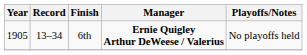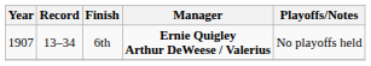 <table class="wikitable" style="text-align:center">
 <tr>
 <th>Year</th>
 <th>Record</th>
 <th>Finish</th>
 <th>Manager</th>
 <th>Playoffs/Notes</th>
 </tr>
 <tr>
-<td>1905</td>
+<td>1907</td>
 <td>13–34</td>
 <td>6th</td>
 <td><strong>Ernie Quigley<br> Arthur DeWeese / Valerius</strong></td>
 <td>No playoffs held</td>
 </tr>
 <tr>
 </tr>
 </table>
